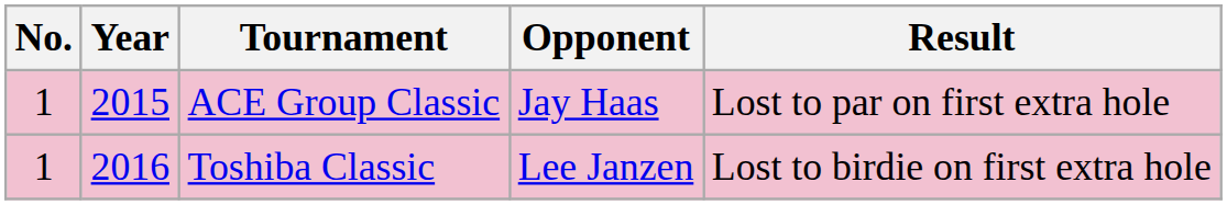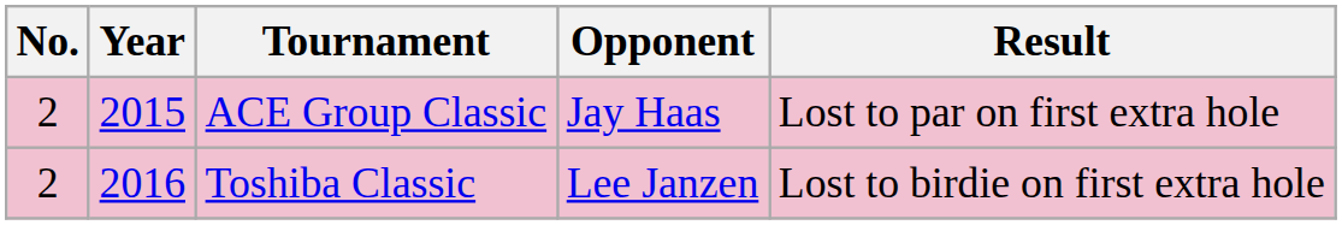 <table class="wikitable" style="font-size:95%;">
 <tr>
 <th>No.</th>
 <th>Year</th>
 <th>Tournament</th>
 <th>Opponent</th>
 <th>Result</th>
 </tr>
 <tr style="background:#F2C1D1;">
-<td align=center>1</td>
+<td align=center>2</td>
 <td><a href='#'>2015</a></td>
 <td><a href='#'>ACE Group Classic</a></td>
 <td> <a href='#'>Jay Haas</a></td>
 <td>Lost to par on first extra hole</td>
 </tr>
 <tr style="background:#F2C1D1;">
-<td align=center>1</td>
+<td align=center>2</td>
 <td><a href='#'>2016</a></td>
 <td><a href='#'>Toshiba Classic</a></td>
 <td> <a href='#'>Lee Janzen</a></td>
 <td>Lost to birdie on first extra hole</td>
 </tr>
 </table>
